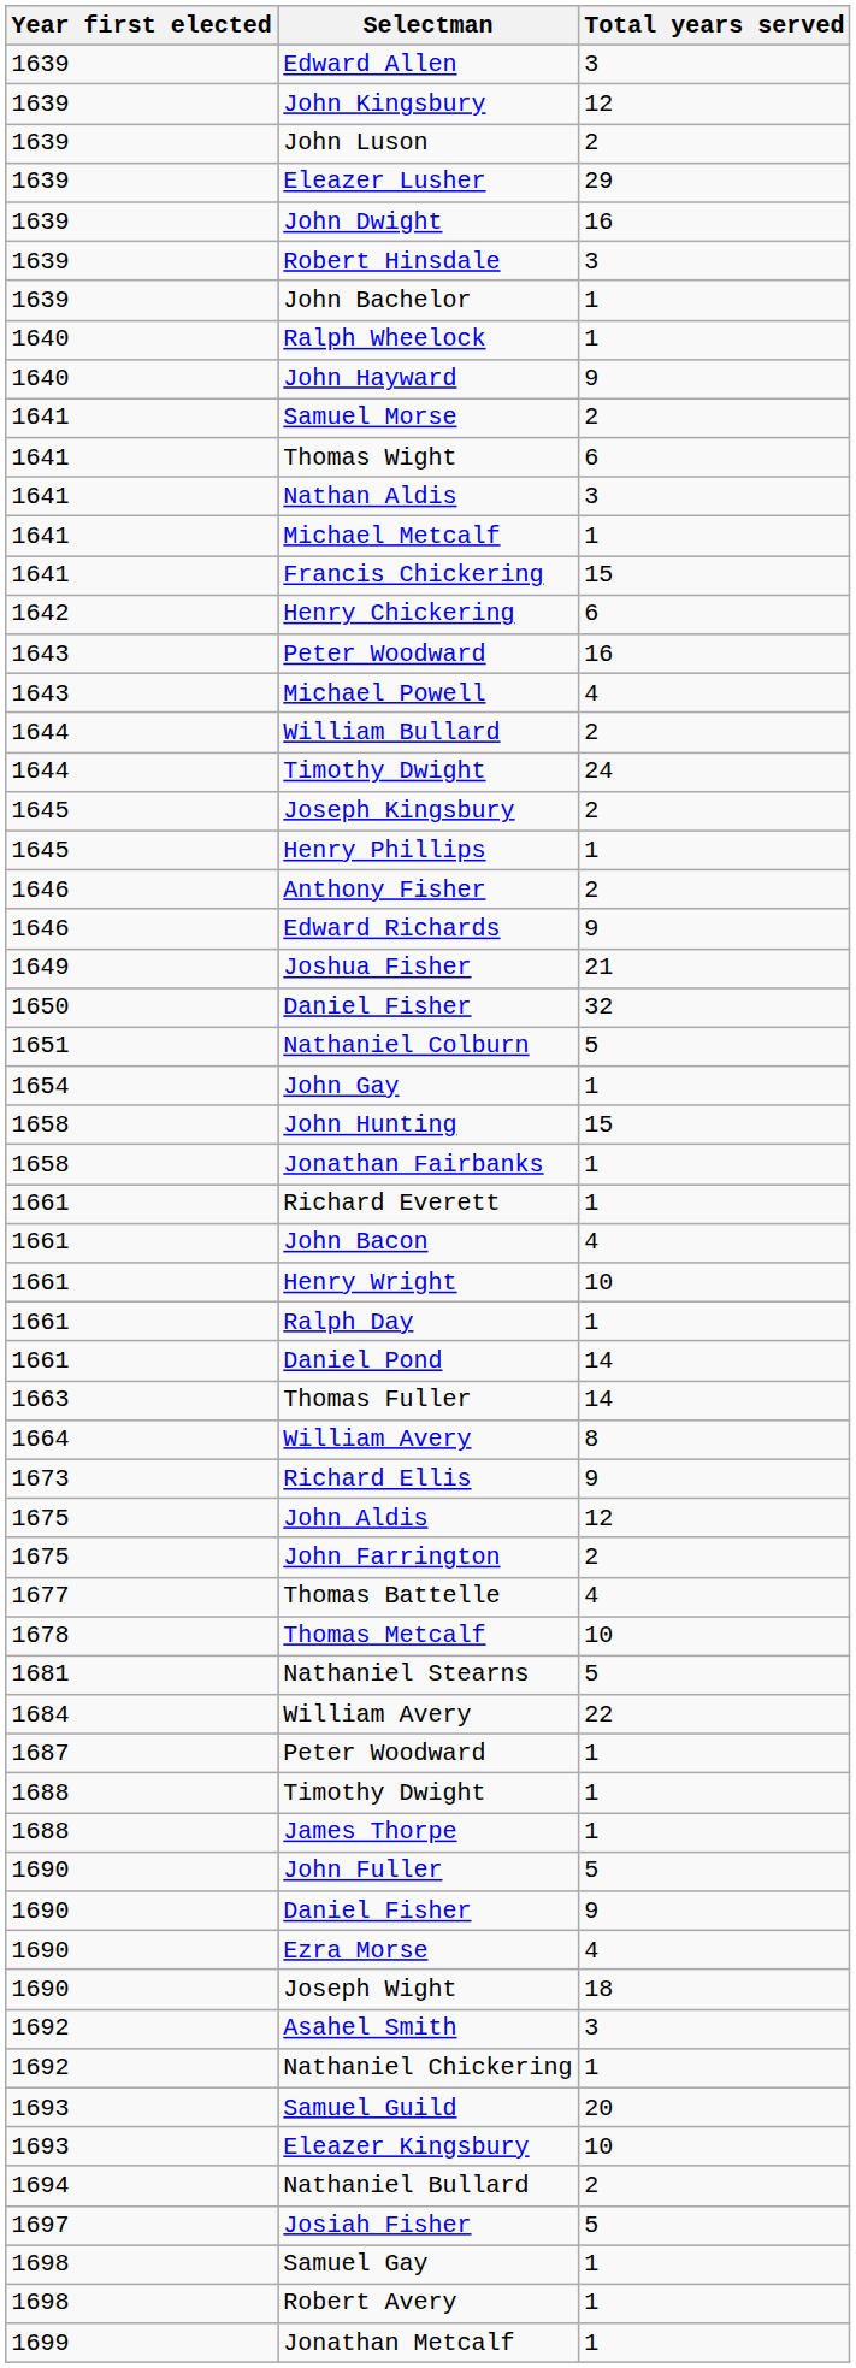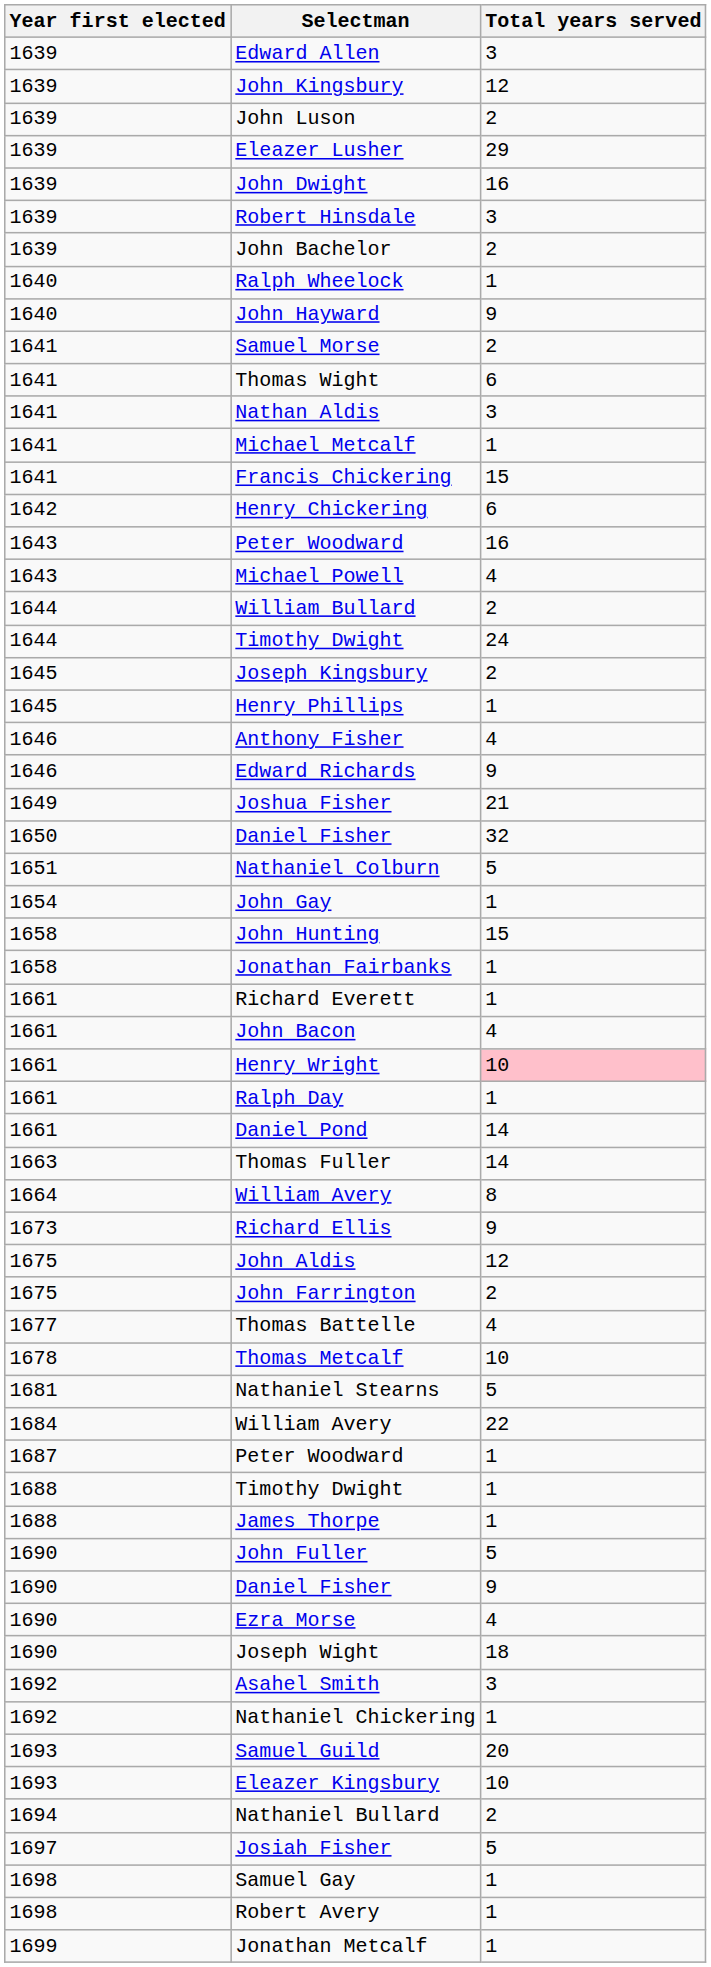 <table class="wikitable sortable collapsible floatright">
 <tr>
 <th>Year first elected</th>
 <th>Selectman</th>
 <th>Total years served</th>
 </tr>
 <tr>
 <td>1639</td>
 <td><a href='#'>Edward Allen</a></td>
 <td>3</td>
 </tr>
 <tr>
 <td>1639</td>
 <td><a href='#'>John Kingsbury</a></td>
 <td>12</td>
 </tr>
 <tr>
 <td>1639</td>
 <td>John Luson</td>
 <td>2</td>
 </tr>
 <tr>
 <td>1639</td>
 <td><a href='#'>Eleazer Lusher</a></td>
 <td>29</td>
 </tr>
 <tr>
 <td>1639</td>
 <td><a href='#'>John Dwight</a></td>
 <td>16</td>
 </tr>
 <tr>
 <td>1639</td>
 <td><a href='#'>Robert Hinsdale</a></td>
 <td>3</td>
 </tr>
 <tr>
 <td>1639</td>
 <td>John Bachelor</td>
-<td>1</td>
+<td>2</td>
 </tr>
 <tr>
 <td>1640</td>
 <td><a href='#'>Ralph Wheelock</a></td>
 <td>1</td>
 </tr>
 <tr>
 <td>1640</td>
 <td><a href='#'>John Hayward</a></td>
 <td>9</td>
 </tr>
 <tr>
 <td>1641</td>
 <td><a href='#'>Samuel Morse</a></td>
 <td>2</td>
 </tr>
 <tr>
 <td>1641</td>
 <td>Thomas Wight</td>
 <td>6</td>
 </tr>
 <tr>
 <td>1641</td>
 <td><a href='#'>Nathan Aldis</a></td>
 <td>3</td>
 </tr>
 <tr>
 <td>1641</td>
 <td><a href='#'>Michael Metcalf</a></td>
 <td>1</td>
 </tr>
 <tr>
 <td>1641</td>
 <td><a href='#'>Francis Chickering</a></td>
 <td>15</td>
 </tr>
 <tr>
 <td>1642</td>
 <td><a href='#'>Henry Chickering</a></td>
 <td>6</td>
 </tr>
 <tr>
 <td>1643</td>
 <td><a href='#'>Peter Woodward</a></td>
 <td>16</td>
 </tr>
 <tr>
 <td>1643</td>
 <td><a href='#'>Michael Powell</a></td>
 <td>4</td>
 </tr>
 <tr>
 <td>1644</td>
 <td><a href='#'>William Bullard</a></td>
 <td>2</td>
 </tr>
 <tr>
 <td>1644</td>
 <td><a href='#'>Timothy Dwight</a></td>
 <td>24</td>
 </tr>
 <tr>
 <td>1645</td>
 <td><a href='#'>Joseph Kingsbury</a></td>
 <td>2</td>
 </tr>
 <tr>
 <td>1645</td>
 <td><a href='#'>Henry Phillips</a></td>
 <td>1</td>
 </tr>
 <tr>
 <td>1646</td>
 <td><a href='#'>Anthony Fisher</a></td>
-<td>2</td>
+<td>4</td>
 </tr>
 <tr>
 <td>1646</td>
 <td><a href='#'>Edward Richards</a></td>
 <td>9</td>
 </tr>
 <tr>
 <td>1649</td>
 <td><a href='#'>Joshua Fisher</a></td>
 <td>21</td>
 </tr>
 <tr>
 <td>1650</td>
 <td><a href='#'>Daniel Fisher</a></td>
 <td>32</td>
 </tr>
 <tr>
 <td>1651</td>
 <td><a href='#'>Nathaniel Colburn</a></td>
 <td>5</td>
 </tr>
 <tr>
 <td>1654</td>
 <td><a href='#'>John Gay</a></td>
 <td>1</td>
 </tr>
 <tr>
 <td>1658</td>
 <td><a href='#'>John Hunting</a></td>
 <td>15</td>
 </tr>
 <tr>
 <td>1658</td>
 <td><a href='#'>Jonathan Fairbanks</a></td>
 <td>1</td>
 </tr>
 <tr>
 <td>1661</td>
 <td>Richard Everett</td>
 <td>1</td>
 </tr>
 <tr>
 <td>1661</td>
 <td><a href='#'>John Bacon</a></td>
 <td>4</td>
 </tr>
 <tr>
 <td>1661</td>
 <td><a href='#'>Henry Wright</a></td>
-<td>10</td>
+<td style="background: pink;">10</td>
 </tr>
 <tr>
 <td>1661</td>
 <td><a href='#'>Ralph Day</a></td>
 <td>1</td>
 </tr>
 <tr>
 <td>1661</td>
 <td><a href='#'>Daniel Pond</a></td>
 <td>14</td>
 </tr>
 <tr>
 <td>1663</td>
 <td>Thomas Fuller</td>
 <td>14</td>
 </tr>
 <tr>
 <td>1664</td>
 <td><a href='#'>William Avery</a></td>
 <td>8</td>
 </tr>
 <tr>
 <td>1673</td>
 <td><a href='#'>Richard Ellis</a></td>
 <td>9</td>
 </tr>
 <tr>
 <td>1675</td>
 <td><a href='#'>John Aldis</a></td>
 <td>12</td>
 </tr>
 <tr>
 <td>1675</td>
 <td><a href='#'>John Farrington</a></td>
 <td>2</td>
 </tr>
 <tr>
 <td>1677</td>
 <td>Thomas Battelle</td>
 <td>4</td>
 </tr>
 <tr>
 <td>1678</td>
 <td><a href='#'>Thomas Metcalf</a></td>
 <td>10</td>
 </tr>
 <tr>
 <td>1681</td>
 <td>Nathaniel Stearns</td>
 <td>5</td>
 </tr>
 <tr>
 <td>1684</td>
 <td>William Avery</td>
 <td>22</td>
 </tr>
 <tr>
 <td>1687</td>
 <td>Peter Woodward</td>
 <td>1</td>
 </tr>
 <tr>
 <td>1688</td>
 <td>Timothy Dwight</td>
 <td>1</td>
 </tr>
 <tr>
 <td>1688</td>
 <td><a href='#'>James Thorpe</a></td>
 <td>1</td>
 </tr>
 <tr>
 <td>1690</td>
 <td><a href='#'>John Fuller</a></td>
 <td>5</td>
 </tr>
 <tr>
 <td>1690</td>
 <td><a href='#'>Daniel Fisher</a></td>
 <td>9</td>
 </tr>
 <tr>
 <td>1690</td>
 <td><a href='#'>Ezra Morse</a></td>
 <td>4</td>
 </tr>
 <tr>
 <td>1690</td>
 <td>Joseph Wight</td>
 <td>18</td>
 </tr>
 <tr>
 <td>1692</td>
 <td><a href='#'>Asahel Smith</a></td>
 <td>3</td>
 </tr>
 <tr>
 <td>1692</td>
 <td>Nathaniel Chickering</td>
 <td>1</td>
 </tr>
 <tr>
 <td>1693</td>
 <td><a href='#'>Samuel Guild</a></td>
 <td>20</td>
 </tr>
 <tr>
 <td>1693</td>
 <td><a href='#'>Eleazer Kingsbury</a></td>
 <td>10</td>
 </tr>
 <tr>
 <td>1694</td>
 <td>Nathaniel Bullard</td>
 <td>2</td>
 </tr>
 <tr>
 <td>1697</td>
 <td><a href='#'>Josiah Fisher</a></td>
 <td>5</td>
 </tr>
 <tr>
 <td>1698</td>
 <td>Samuel Gay</td>
 <td>1</td>
 </tr>
 <tr>
 <td>1698</td>
 <td>Robert Avery</td>
 <td>1</td>
 </tr>
 <tr>
 <td>1699</td>
 <td>Jonathan Metcalf</td>
 <td>1</td>
 </tr>
 </table>
